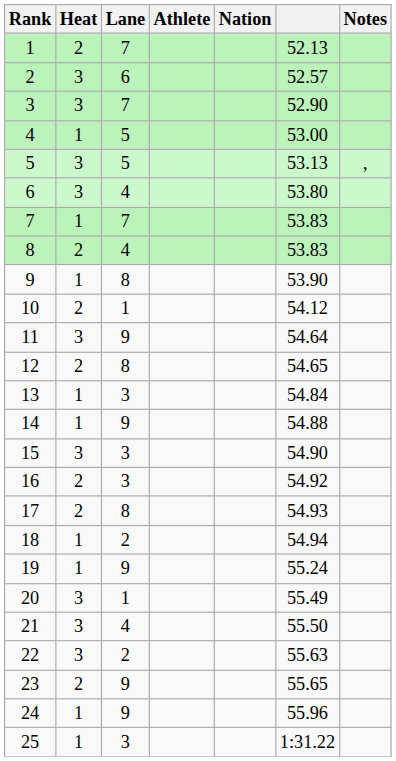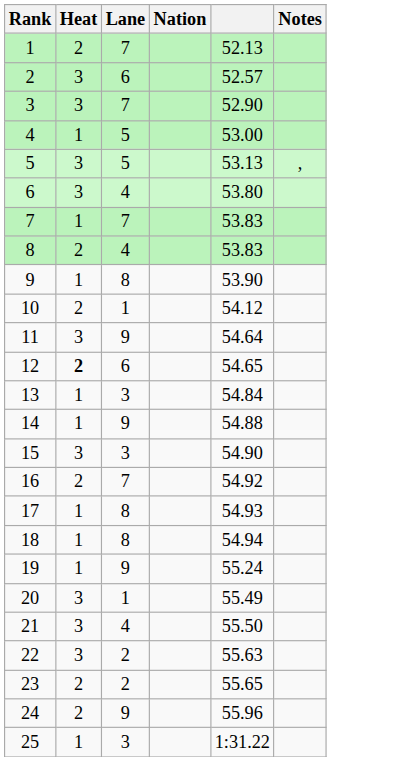 <table class="wikitable sortable" style="text-align:center">
 <tr>
 <th scope="col">Rank</th>
 <th scope="col">Heat</th>
 <th scope="col">Lane</th>
-<th scope="col">Athlete</th>
 <th scope="col">Nation</th>
 <th scope="col"></th>
 <th scope="col">Notes</th>
 </tr>
 <tr bgcolor=bbf3bb>
 <td>1</td>
 <td>2</td>
 <td>7</td>
 <td style="text-align:left"></td>
-<td style="text-align:left"></td>
 <td>52.13</td>
 <td></td>
 </tr>
 <tr bgcolor="#bbf3bb">
 <td>2</td>
 <td>3</td>
 <td>6</td>
-<td style="text-align:left"></td>
 <td style="text-align:left"></td>
 <td>52.57</td>
 <td></td>
 </tr>
 <tr bgcolor="#bbf3bb">
 <td>3</td>
 <td>3</td>
 <td>7</td>
 <td style="text-align:left"></td>
-<td style="text-align:left"></td>
 <td>52.90</td>
 <td></td>
 </tr>
 <tr bgcolor="#bbf3bb">
 <td>4</td>
 <td>1</td>
 <td>5</td>
-<td style="text-align:left"></td>
 <td style="text-align:left"></td>
 <td>53.00</td>
 <td></td>
 </tr>
 <tr bgcolor="#ccf9cc">
 <td>5</td>
 <td>3</td>
 <td>5</td>
 <td style="text-align:left"></td>
-<td style="text-align:left"></td>
 <td>53.13</td>
 <td>, </td>
 </tr>
 <tr bgcolor="#ccf9cc">
 <td>6</td>
 <td>3</td>
 <td>4</td>
-<td style="text-align:left"></td>
 <td style="text-align:left"></td>
 <td>53.80</td>
 <td></td>
 </tr>
 <tr bgcolor="#bbf3bb">
 <td>7</td>
 <td>1</td>
 <td>7</td>
 <td style="text-align:left"></td>
-<td style="text-align:left"></td>
 <td>53.83</td>
 <td></td>
 </tr>
 <tr bgcolor=bbf3bb>
 <td>8</td>
 <td>2</td>
 <td>4</td>
-<td style="text-align:left"></td>
 <td style="text-align:left"></td>
 <td>53.83</td>
 <td></td>
 </tr>
 <tr>
 <td>9</td>
 <td>1</td>
 <td>8</td>
 <td style="text-align:left"></td>
-<td style="text-align:left"></td>
 <td>53.90</td>
 <td></td>
 </tr>
 <tr>
 <td>10</td>
 <td>2</td>
 <td>1</td>
-<td style="text-align:left"></td>
 <td style="text-align:left"></td>
 <td>54.12</td>
 <td></td>
 </tr>
 <tr>
 <td>11</td>
 <td>3</td>
 <td>9</td>
 <td style="text-align:left"></td>
-<td style="text-align:left"></td>
 <td>54.64</td>
 <td></td>
 </tr>
 <tr>
 <td>12</td>
-<td>2</td>
-<td>8</td>
-<td style="text-align:left"></td>
+<td><strong>2</strong></td>
+<td>6</td>
 <td style="text-align:left"></td>
 <td>54.65</td>
 <td></td>
 </tr>
 <tr>
 <td>13</td>
 <td>1</td>
 <td>3</td>
 <td style="text-align:left"></td>
-<td style="text-align:left"></td>
 <td>54.84</td>
 <td></td>
 </tr>
 <tr>
 <td>14</td>
 <td>1</td>
 <td>9</td>
-<td style="text-align:left"></td>
 <td style="text-align:left"></td>
 <td>54.88</td>
 <td></td>
 </tr>
 <tr>
 <td>15</td>
 <td>3</td>
 <td>3</td>
 <td style="text-align:left"></td>
-<td style="text-align:left"></td>
 <td>54.90</td>
 <td></td>
 </tr>
 <tr>
 <td>16</td>
 <td>2</td>
-<td>3</td>
-<td style="text-align:left"></td>
+<td>7</td>
 <td style="text-align:left"></td>
 <td>54.92</td>
 <td></td>
 </tr>
 <tr>
 <td>17</td>
-<td>2</td>
+<td>1</td>
 <td>8</td>
-<td style="text-align:left"></td>
 <td style="text-align:left"></td>
 <td>54.93</td>
 <td></td>
 </tr>
 <tr>
 <td>18</td>
 <td>1</td>
-<td>2</td>
-<td style="text-align:left"></td>
+<td>8</td>
 <td style="text-align:left"></td>
 <td>54.94</td>
 <td></td>
 </tr>
 <tr>
 <td>19</td>
 <td>1</td>
 <td>9</td>
 <td style="text-align:left"></td>
-<td style="text-align:left"></td>
 <td>55.24</td>
 <td></td>
 </tr>
 <tr>
 <td>20</td>
 <td>3</td>
 <td>1</td>
-<td style="text-align:left"></td>
 <td style="text-align:left"></td>
 <td>55.49</td>
 <td></td>
 </tr>
 <tr>
 <td>21</td>
 <td>3</td>
 <td>4</td>
 <td style="text-align:left"></td>
-<td style="text-align:left"></td>
 <td>55.50</td>
 <td></td>
 </tr>
 <tr>
 <td>22</td>
 <td>3</td>
 <td>2</td>
 <td style="text-align:left"></td>
-<td style="text-align:left"></td>
 <td>55.63</td>
 <td></td>
 </tr>
 <tr>
 <td>23</td>
 <td>2</td>
-<td>9</td>
-<td style="text-align:left"></td>
+<td>2</td>
 <td style="text-align:left"></td>
 <td>55.65</td>
 <td></td>
 </tr>
 <tr>
 <td>24</td>
-<td>1</td>
+<td>2</td>
 <td>9</td>
-<td style="text-align:left"></td>
 <td style="text-align:left"></td>
 <td>55.96</td>
 <td></td>
 </tr>
 <tr>
 <td>25</td>
 <td>1</td>
 <td>3</td>
 <td style="text-align:left"></td>
-<td style="text-align:left"></td>
 <td>1:31.22</td>
 <td></td>
 </tr>
 </table>
